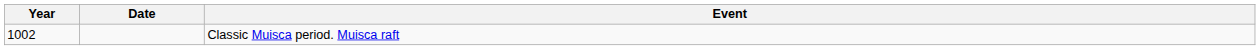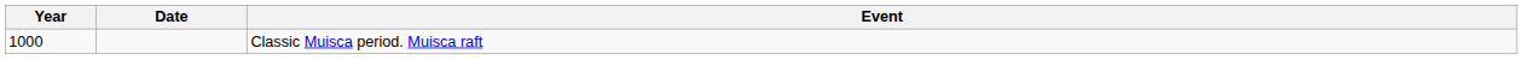 <table class="wikitable" style="width:100%;">
 <tr>
 <th style="width:6%">Year</th>
 <th style="width:10%">Date</th>
 <th>Event</th>
 </tr>
 <tr>
-<td>1002</td>
+<td>1000</td>
 <td></td>
 <td>Classic <a href='#'>Muisca</a> period. <a href='#'>Muisca raft</a></td>
 </tr>
 </table>
